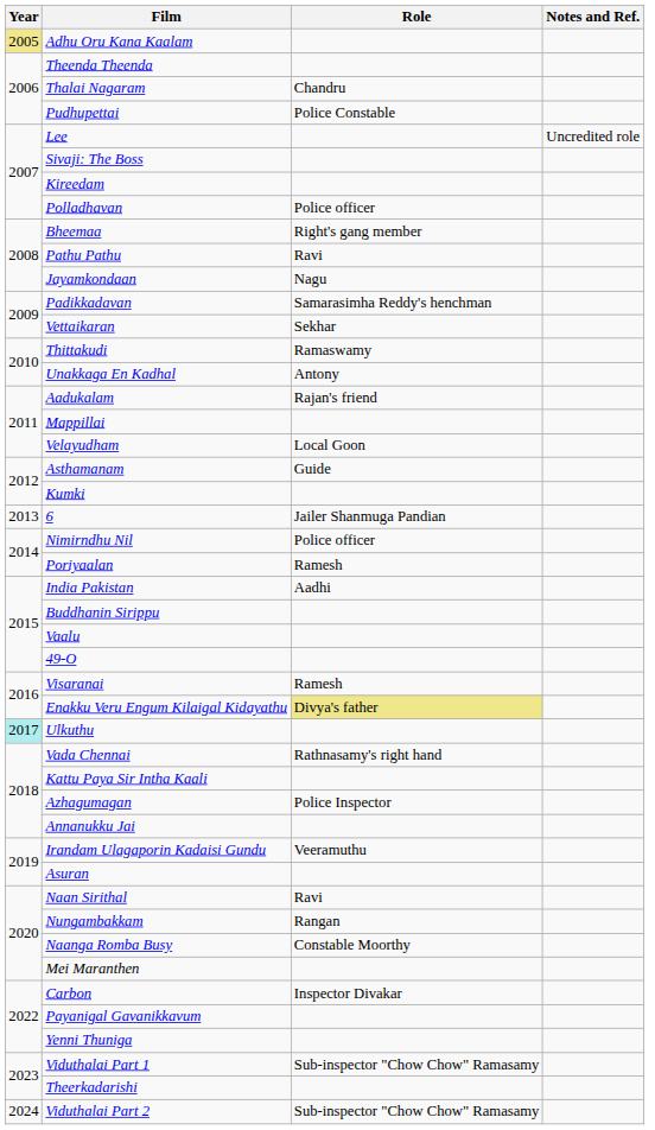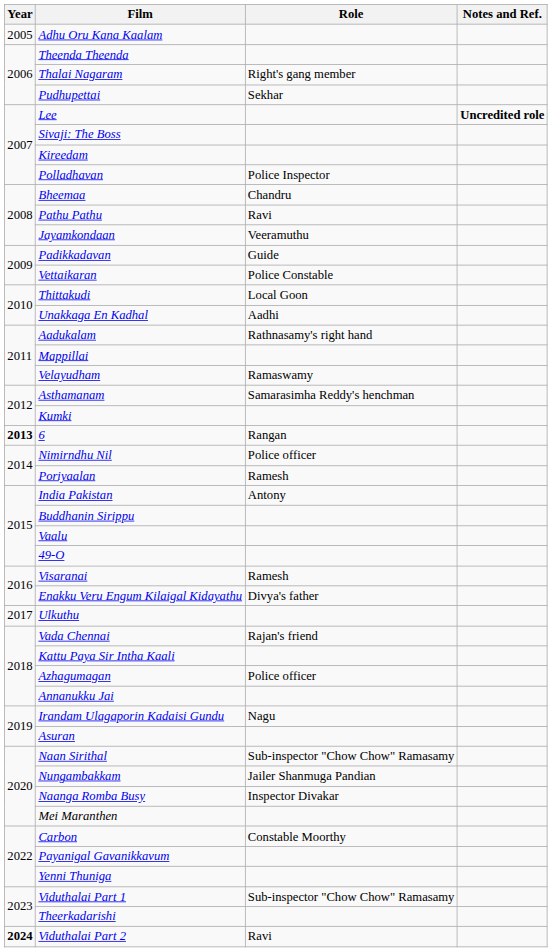 <table class="wikitable sortable">
 <tr>
 <th>Year</th>
 <th>Film</th>
 <th>Role</th>
 <th>Notes and Ref.</th>
 </tr>
 <tr>
-<td style="background: khaki;">2005</td>
+<td>2005</td>
 <td><em><a href='#'>Adhu Oru Kana Kaalam</a></em></td>
 <td></td>
 <td></td>
 </tr>
 <tr>
 <td rowspan="3">2006</td>
 <td><em><a href='#'>Theenda Theenda</a></em></td>
 <td></td>
 <td></td>
 </tr>
 <tr>
 <td><em><a href='#'>Thalai Nagaram</a></em></td>
-<td>Chandru</td>
+<td>Right's gang member</td>
 <td></td>
 </tr>
 <tr>
 <td><em><a href='#'>Pudhupettai</a></em></td>
-<td>Police Constable</td>
+<td>Sekhar</td>
 <td></td>
 </tr>
 <tr>
 <td rowspan="4">2007</td>
 <td><em><a href='#'>Lee</a></em></td>
 <td></td>
-<td>Uncredited role</td>
+<td><strong>Uncredited role</strong></td>
 </tr>
 <tr>
 <td><em><a href='#'>Sivaji: The Boss</a></em></td>
 <td></td>
 <td></td>
 </tr>
 <tr>
 <td><em><a href='#'>Kireedam</a></em></td>
 <td></td>
 <td></td>
 </tr>
 <tr>
 <td><em><a href='#'>Polladhavan</a></em></td>
-<td>Police officer</td>
+<td>Police Inspector</td>
 <td></td>
 </tr>
 <tr>
 <td rowspan="3">2008</td>
 <td><em><a href='#'>Bheemaa</a></em></td>
-<td>Right's gang member</td>
+<td>Chandru</td>
 <td></td>
 </tr>
 <tr>
 <td><em><a href='#'>Pathu Pathu</a></em></td>
 <td>Ravi</td>
 <td></td>
 </tr>
 <tr>
 <td><em><a href='#'>Jayamkondaan</a></em></td>
-<td>Nagu</td>
+<td>Veeramuthu</td>
 <td></td>
 </tr>
 <tr>
 <td rowspan="2">2009</td>
 <td><em><a href='#'>Padikkadavan</a></em></td>
-<td>Samarasimha Reddy's henchman</td>
+<td>Guide</td>
 <td></td>
 </tr>
 <tr>
 <td><em><a href='#'>Vettaikaran</a></em></td>
-<td>Sekhar</td>
+<td>Police Constable</td>
 <td></td>
 </tr>
 <tr>
 <td rowspan="2">2010</td>
 <td><em><a href='#'>Thittakudi</a></em></td>
-<td>Ramaswamy</td>
+<td>Local Goon</td>
 <td></td>
 </tr>
 <tr>
 <td><em><a href='#'>Unakkaga En Kadhal</a></em></td>
-<td>Antony</td>
+<td>Aadhi</td>
 <td></td>
 </tr>
 <tr>
 <td rowspan="3">2011</td>
 <td><em><a href='#'>Aadukalam</a></em></td>
-<td>Rajan's friend</td>
+<td>Rathnasamy's right hand</td>
 <td></td>
 </tr>
 <tr>
 <td><em><a href='#'>Mappillai</a></em></td>
 <td></td>
 <td></td>
 </tr>
 <tr>
 <td><em><a href='#'>Velayudham</a></em></td>
-<td>Local Goon</td>
+<td>Ramaswamy</td>
 <td></td>
 </tr>
 <tr>
 <td rowspan="2">2012</td>
 <td><em><a href='#'>Asthamanam</a></em></td>
-<td>Guide</td>
+<td>Samarasimha Reddy's henchman</td>
 <td></td>
 </tr>
 <tr>
 <td><em><a href='#'>Kumki</a></em></td>
 <td></td>
 <td></td>
 </tr>
 <tr>
-<td>2013</td>
+<td><strong>2013</strong></td>
 <td><em><a href='#'>6</a></em></td>
-<td>Jailer Shanmuga Pandian</td>
+<td>Rangan</td>
 <td></td>
 </tr>
 <tr>
 <td rowspan="2">2014</td>
 <td><em><a href='#'>Nimirndhu Nil</a></em></td>
 <td>Police officer</td>
 <td></td>
 </tr>
 <tr>
 <td><em><a href='#'>Poriyaalan</a></em></td>
 <td>Ramesh</td>
 <td></td>
 </tr>
 <tr>
 <td rowspan="4">2015</td>
 <td><em><a href='#'>India Pakistan</a></em></td>
-<td>Aadhi</td>
+<td>Antony</td>
 <td></td>
 </tr>
 <tr>
 <td><em><a href='#'>Buddhanin Sirippu</a></em></td>
 <td></td>
 <td></td>
 </tr>
 <tr>
 <td><em><a href='#'>Vaalu</a></em></td>
 <td></td>
 <td></td>
 </tr>
 <tr>
 <td><em><a href='#'>49-O</a></em></td>
 <td></td>
 <td></td>
 </tr>
 <tr>
 <td rowspan="2">2016</td>
 <td><em><a href='#'>Visaranai</a></em></td>
 <td>Ramesh</td>
 <td></td>
 </tr>
 <tr>
 <td><em><a href='#'>Enakku Veru Engum Kilaigal Kidayathu</a></em></td>
-<td style="background: khaki;">Divya's father</td>
+<td>Divya's father</td>
 <td></td>
 </tr>
 <tr>
-<td style="background: paleturquoise;">2017</td>
+<td>2017</td>
 <td><em><a href='#'>Ulkuthu</a></em></td>
 <td></td>
 <td></td>
 </tr>
 <tr>
 <td rowspan="4">2018</td>
 <td><em><a href='#'>Vada Chennai</a></em></td>
-<td>Rathnasamy's right hand</td>
+<td>Rajan's friend</td>
 <td></td>
 </tr>
 <tr>
 <td><em><a href='#'>Kattu Paya Sir Intha Kaali</a></em></td>
 <td></td>
 <td></td>
 </tr>
 <tr>
 <td><em><a href='#'>Azhagumagan</a></em></td>
-<td>Police Inspector</td>
+<td>Police officer</td>
 <td></td>
 </tr>
 <tr>
 <td><em><a href='#'>Annanukku Jai</a></em></td>
 <td></td>
 <td></td>
 </tr>
 <tr>
 <td rowspan="2">2019</td>
 <td><em><a href='#'>Irandam Ulagaporin Kadaisi Gundu</a></em></td>
-<td>Veeramuthu</td>
+<td>Nagu</td>
 <td></td>
 </tr>
 <tr>
 <td><em><a href='#'>Asuran</a></em></td>
 <td></td>
 <td></td>
 </tr>
 <tr>
 <td rowspan="4">2020</td>
 <td><em><a href='#'>Naan Sirithal</a></em></td>
-<td>Ravi</td>
+<td>Sub-inspector "Chow Chow" Ramasamy</td>
 <td></td>
 </tr>
 <tr>
 <td><em><a href='#'>Nungambakkam</a></em></td>
-<td>Rangan</td>
+<td>Jailer Shanmuga Pandian</td>
 <td></td>
 </tr>
 <tr>
 <td><em><a href='#'>Naanga Romba Busy</a></em></td>
-<td>Constable Moorthy</td>
+<td>Inspector Divakar</td>
 <td></td>
 </tr>
 <tr>
 <td><em>Mei Maranthen</em></td>
 <td></td>
 <td></td>
 </tr>
 <tr>
 <td rowspan="3">2022</td>
 <td><em><a href='#'>Carbon</a></em></td>
-<td>Inspector Divakar</td>
+<td>Constable Moorthy</td>
 <td></td>
 </tr>
 <tr>
 <td><em><a href='#'>Payanigal Gavanikkavum</a></em></td>
 <td></td>
 <td></td>
 </tr>
 <tr>
 <td><em><a href='#'>Yenni Thuniga</a></em></td>
 <td></td>
 <td></td>
 </tr>
 <tr>
 <td rowspan="2">2023</td>
 <td><em><a href='#'>Viduthalai Part 1</a></em></td>
 <td>Sub-inspector "Chow Chow" Ramasamy</td>
 <td></td>
 </tr>
 <tr>
 <td><em><a href='#'>Theerkadarishi</a></em></td>
 <td></td>
 <td></td>
 </tr>
 <tr>
-<td>2024</td>
+<td><strong>2024</strong></td>
 <td><em><a href='#'>Viduthalai Part 2</a></em></td>
-<td>Sub-inspector "Chow Chow" Ramasamy</td>
+<td>Ravi</td>
 <td></td>
 </tr>
 </table>
